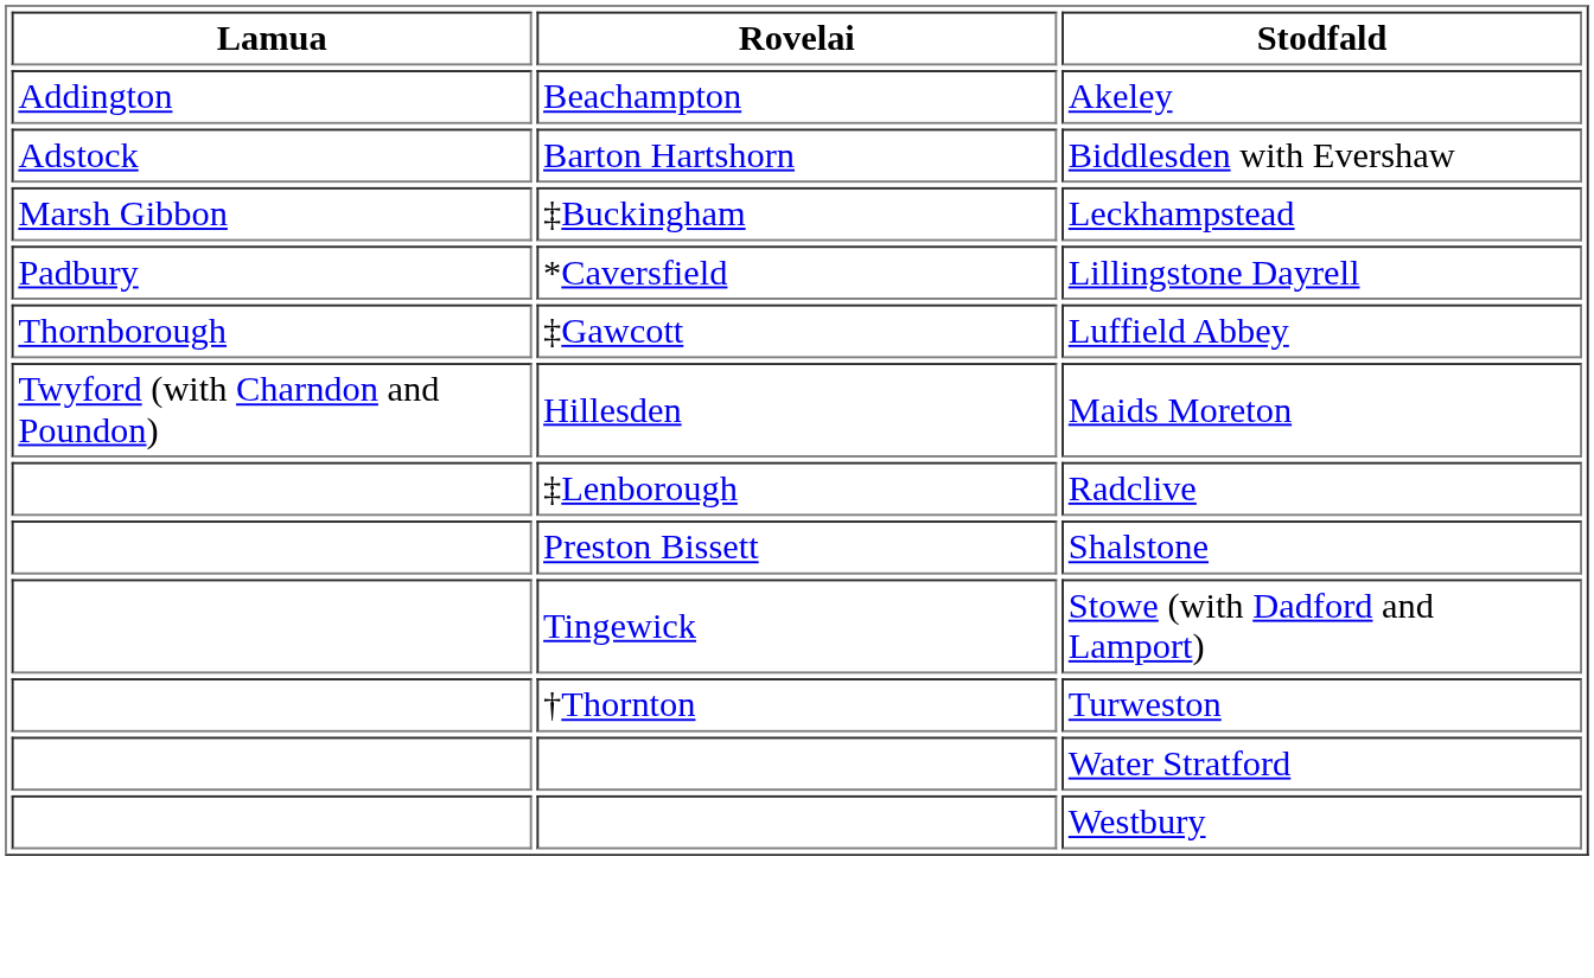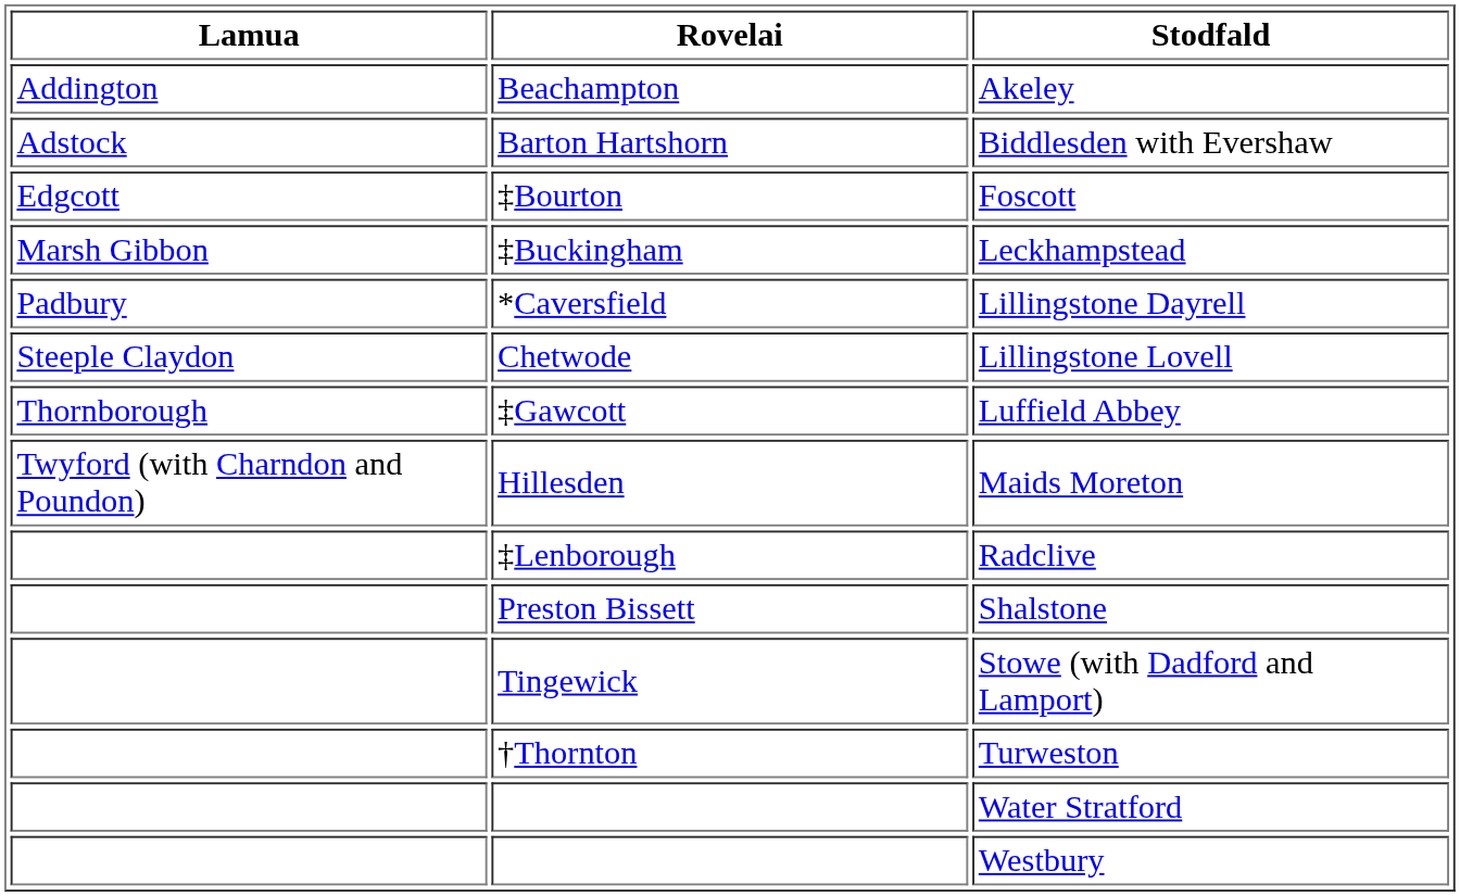 <table border="1" cellpadding="2">
 <tr>
 <th width="225">Lamua</th>
 <th width="225">Rovelai</th>
 <th width="225">Stodfald</th>
 </tr>
 <tr>
 <td><a href='#'>Addington</a></td>
 <td><a href='#'>Beachampton</a></td>
 <td><a href='#'>Akeley</a></td>
 </tr>
 <tr>
 <td><a href='#'>Adstock</a></td>
 <td><a href='#'>Barton Hartshorn</a></td>
 <td><a href='#'>Biddlesden</a> with Evershaw</td>
 </tr>
 <tr>
+<td><a href='#'>Edgcott</a></td>
+<td>‡<a href='#'>Bourton</a></td>
+<td><a href='#'>Foscott</a></td>
+</tr>
+<tr>
 <td><a href='#'>Marsh Gibbon</a></td>
 <td>‡<a href='#'>Buckingham</a></td>
 <td><a href='#'>Leckhampstead</a></td>
 </tr>
 <tr>
 <td><a href='#'>Padbury</a></td>
 <td>*<a href='#'>Caversfield</a></td>
 <td><a href='#'>Lillingstone Dayrell</a></td>
+</tr>
+<tr>
+<td><a href='#'>Steeple Claydon</a></td>
+<td><a href='#'>Chetwode</a></td>
+<td><a href='#'>Lillingstone Lovell</a></td>
 </tr>
 <tr>
 <td><a href='#'>Thornborough</a></td>
 <td>‡<a href='#'>Gawcott</a></td>
 <td><a href='#'>Luffield Abbey</a></td>
 </tr>
 <tr>
 <td><a href='#'>Twyford</a> (with <a href='#'>Charndon</a> and <a href='#'>Poundon</a>)</td>
 <td><a href='#'>Hillesden</a></td>
 <td><a href='#'>Maids Moreton</a></td>
 </tr>
 <tr>
 <td> </td>
 <td>‡<a href='#'>Lenborough</a></td>
 <td><a href='#'>Radclive</a></td>
 </tr>
 <tr>
 <td> </td>
 <td><a href='#'>Preston Bissett</a></td>
 <td><a href='#'>Shalstone</a></td>
 </tr>
 <tr>
 <td> </td>
 <td><a href='#'>Tingewick</a></td>
 <td><a href='#'>Stowe</a> (with <a href='#'>Dadford</a> and <a href='#'>Lamport</a>)</td>
 </tr>
 <tr>
 <td> </td>
 <td>†<a href='#'>Thornton</a></td>
 <td><a href='#'>Turweston</a></td>
 </tr>
 <tr>
 <td> </td>
 <td> </td>
 <td><a href='#'>Water Stratford</a></td>
 </tr>
 <tr>
 <td> </td>
 <td> </td>
 <td><a href='#'>Westbury</a></td>
 </tr>
 </table>
